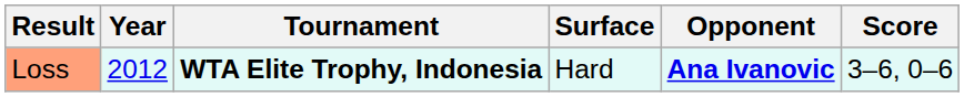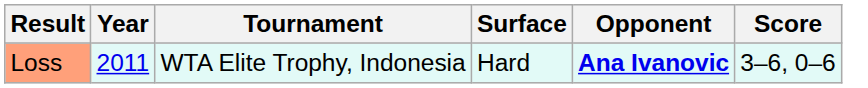 <table class="sortable wikitable">
 <tr>
 <th>Result</th>
 <th>Year</th>
 <th>Tournament</th>
 <th>Surface</th>
 <th>Opponent</th>
 <th>Score</th>
 </tr>
 <tr bgcolor=#e2faf7>
 <td bgcolor=FFA07A>Loss</td>
-<td><a href='#'>2012</a></td>
-<td><strong>WTA Elite Trophy, Indonesia</strong></td>
+<td><a href='#'>2011</a></td>
+<td>WTA Elite Trophy, Indonesia</td>
 <td>Hard</td>
 <td><strong> <a href='#'>Ana Ivanovic</a></strong></td>
 <td>3–6, 0–6</td>
 </tr>
 </table>
